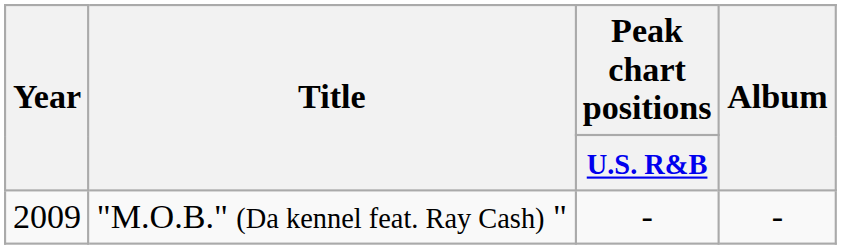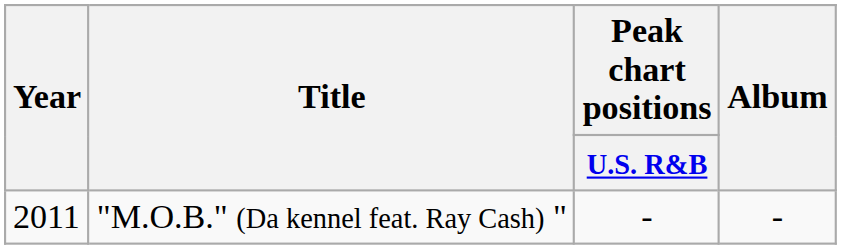 <table class="wikitable">
 <tr>
 <th rowspan=2>Year</th>
 <th rowspan=2>Title</th>
 <th colspan=1>Peak chart positions</th>
 <th rowspan=2>Album</th>
 </tr>
 <tr>
 <th width=45><small><a href='#'>U.S. R&B</a></small></th>
 </tr>
 <tr>
-<td>2009</td>
+<td>2011</td>
 <td>"M.O.B." <small>(Da kennel feat. Ray Cash)</small>  "</td>
 <td align=center>-</td>
 <td align=center>-</td>
 </tr>
 </table>
